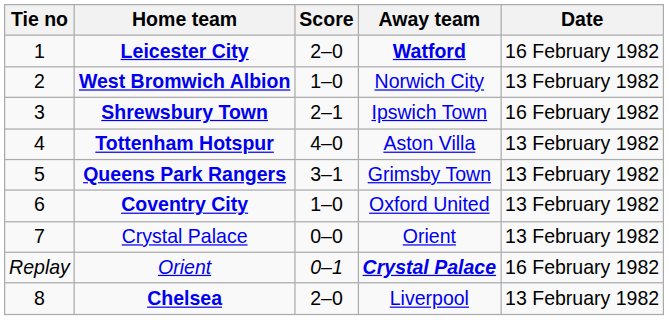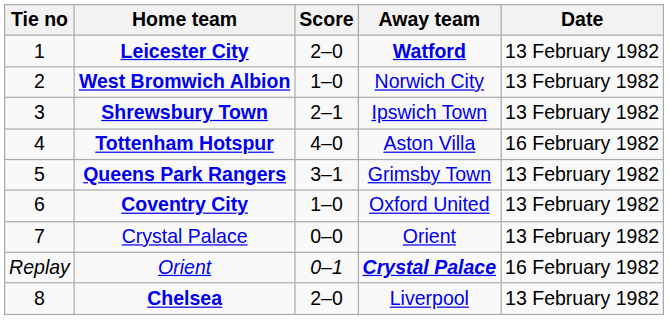 <table class="wikitable" style="text-align: center">
 <tr>
 <th>Tie no</th>
 <th>Home team</th>
 <th>Score</th>
 <th>Away team</th>
 <th>Date</th>
 </tr>
 <tr>
 <td>1</td>
 <td><strong><a href='#'>Leicester City</a></strong></td>
 <td>2–0</td>
 <td><strong><a href='#'>Watford</a></strong></td>
-<td>16 February 1982</td>
+<td>13 February 1982</td>
 </tr>
 <tr>
 <td>2</td>
 <td><strong><a href='#'>West Bromwich Albion</a></strong></td>
 <td>1–0</td>
 <td><a href='#'>Norwich City</a></td>
 <td>13 February 1982</td>
 </tr>
 <tr>
 <td>3</td>
 <td><strong><a href='#'>Shrewsbury Town</a></strong></td>
 <td>2–1</td>
 <td><a href='#'>Ipswich Town</a></td>
-<td>16 February 1982</td>
+<td>13 February 1982</td>
 </tr>
 <tr>
 <td>4</td>
 <td><strong><a href='#'>Tottenham Hotspur</a></strong></td>
 <td>4–0</td>
 <td><a href='#'>Aston Villa</a></td>
-<td>13 February 1982</td>
+<td>16 February 1982</td>
 </tr>
 <tr>
 <td>5</td>
 <td><strong><a href='#'>Queens Park Rangers</a></strong></td>
 <td>3–1</td>
 <td><a href='#'>Grimsby Town</a></td>
 <td>13 February 1982</td>
 </tr>
 <tr>
 <td>6</td>
 <td><strong><a href='#'>Coventry City</a></strong></td>
 <td>1–0</td>
 <td><a href='#'>Oxford United</a></td>
 <td>13 February 1982</td>
 </tr>
 <tr>
 <td>7</td>
 <td><a href='#'>Crystal Palace</a></td>
 <td>0–0</td>
 <td><a href='#'>Orient</a></td>
 <td>13 February 1982</td>
 </tr>
 <tr>
 <td><em>Replay</em></td>
 <td><em><a href='#'>Orient</a></em></td>
 <td><em>0–1</em></td>
 <td><strong><em><a href='#'>Crystal Palace</a></em></strong></td>
 <td>16 February 1982</td>
 </tr>
 <tr>
 <td>8</td>
 <td><strong><a href='#'>Chelsea</a></strong></td>
 <td>2–0</td>
 <td><a href='#'>Liverpool</a></td>
 <td>13 February 1982</td>
 </tr>
 </table>
